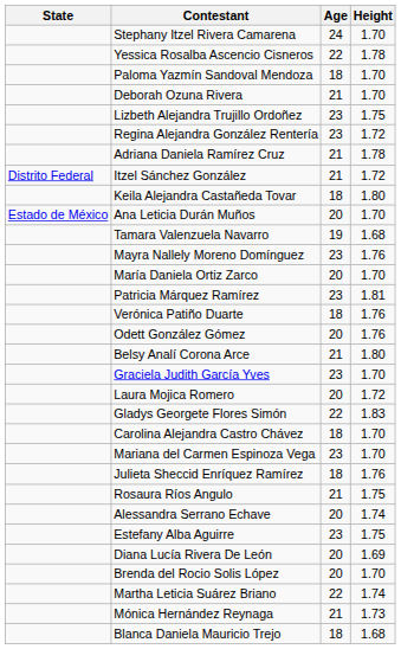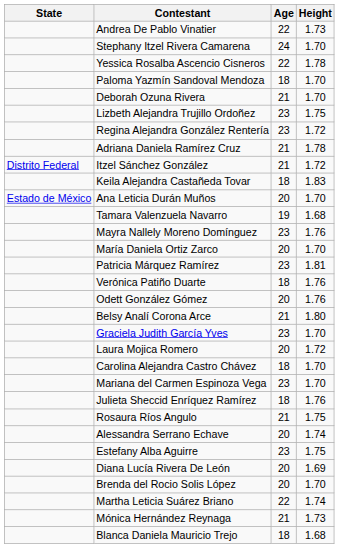 <table class="wikitable sortable" style="font-size: 95%;">
 <tr>
 <th>State</th>
 <th>Contestant</th>
 <th>Age</th>
 <th>Height</th>
+</tr>
+<tr>
+<td></td>
+<td>Andrea De Pablo Vinatier</td>
+<td style="text-align:center;">22</td>
+<td style="text-align:center;">1.73</td>
 </tr>
 <tr>
 <td></td>
 <td>Stephany Itzel Rivera Camarena</td>
 <td style="text-align:center;">24</td>
 <td style="text-align:center;">1.70</td>
 </tr>
 <tr>
 <td></td>
 <td>Yessica Rosalba Ascencio Cisneros</td>
 <td style="text-align:center;">22</td>
 <td style="text-align:center;">1.78</td>
 </tr>
 <tr>
 <td></td>
 <td>Paloma Yazmín Sandoval Mendoza</td>
 <td style="text-align:center;">18</td>
 <td style="text-align:center;">1.70</td>
 </tr>
 <tr>
 <td></td>
 <td>Deborah Ozuna Rivera</td>
 <td style="text-align:center;">21</td>
 <td style="text-align:center;">1.70</td>
 </tr>
 <tr>
 <td></td>
 <td>Lizbeth Alejandra Trujillo Ordoñez</td>
 <td style="text-align:center;">23</td>
 <td style="text-align:center;">1.75</td>
 </tr>
 <tr>
 <td></td>
 <td>Regina Alejandra González Rentería</td>
 <td style="text-align:center;">23</td>
 <td style="text-align:center;">1.72</td>
 </tr>
 <tr>
 <td></td>
 <td>Adriana Daniela Ramírez Cruz</td>
 <td style="text-align:center;">21</td>
 <td style="text-align:center;">1.78</td>
 </tr>
 <tr>
 <td> <a href='#'>Distrito Federal</a></td>
 <td>Itzel Sánchez González</td>
 <td style="text-align:center;">21</td>
 <td style="text-align:center;">1.72</td>
 </tr>
 <tr>
 <td></td>
 <td>Keila Alejandra Castañeda Tovar</td>
 <td style="text-align:center;">18</td>
-<td style="text-align:center;">1.80</td>
+<td style="text-align:center;">1.83</td>
 </tr>
 <tr>
 <td>  <a href='#'>Estado de México</a></td>
 <td>Ana Leticia Durán Muños</td>
 <td style="text-align:center;">20</td>
 <td style="text-align:center;">1.70</td>
 </tr>
 <tr>
 <td></td>
 <td>Tamara Valenzuela Navarro</td>
 <td style="text-align:center;">19</td>
 <td style="text-align:center;">1.68</td>
 </tr>
 <tr>
 <td></td>
 <td>Mayra Nallely Moreno Domínguez</td>
 <td style="text-align:center;">23</td>
 <td style="text-align:center;">1.76</td>
 </tr>
 <tr>
 <td></td>
 <td>María Daniela Ortiz Zarco</td>
 <td style="text-align:center;">20</td>
 <td style="text-align:center;">1.70</td>
 </tr>
 <tr>
 <td></td>
 <td>Patricia Márquez Ramírez</td>
 <td style="text-align:center;">23</td>
 <td style="text-align:center;">1.81</td>
 </tr>
 <tr>
 <td></td>
 <td>Verónica Patiño Duarte</td>
 <td style="text-align:center;">18</td>
 <td style="text-align:center;">1.76</td>
 </tr>
 <tr>
 <td></td>
 <td>Odett González Gómez</td>
 <td style="text-align:center;">20</td>
 <td style="text-align:center;">1.76</td>
 </tr>
 <tr>
 <td></td>
 <td>Belsy Analí Corona Arce</td>
 <td style="text-align:center;">21</td>
 <td style="text-align:center;">1.80</td>
 </tr>
 <tr>
 <td></td>
 <td><a href='#'>Graciela Judith García Yves</a></td>
 <td style="text-align:center;">23</td>
 <td style="text-align:center;">1.70</td>
 </tr>
 <tr>
 <td></td>
 <td>Laura Mojica Romero</td>
 <td style="text-align:center;">20</td>
 <td style="text-align:center;">1.72</td>
-</tr>
-<tr>
-<td></td>
-<td>Gladys Georgete Flores Simón</td>
-<td style="text-align:center;">22</td>
-<td style="text-align:center;">1.83</td>
 </tr>
 <tr>
 <td></td>
 <td>Carolina Alejandra Castro Chávez</td>
 <td style="text-align:center;">18</td>
 <td style="text-align:center;">1.70</td>
 </tr>
 <tr>
 <td></td>
 <td>Mariana del Carmen Espinoza Vega</td>
 <td style="text-align:center;">23</td>
 <td style="text-align:center;">1.70</td>
 </tr>
 <tr>
 <td></td>
 <td>Julieta Sheccid Enríquez Ramírez</td>
 <td style="text-align:center;">18</td>
 <td style="text-align:center;">1.76</td>
 </tr>
 <tr>
 <td></td>
 <td>Rosaura Ríos Angulo</td>
 <td style="text-align:center;">21</td>
 <td style="text-align:center;">1.75</td>
 </tr>
 <tr>
 <td></td>
 <td>Alessandra Serrano Echave</td>
 <td style="text-align:center;">20</td>
 <td style="text-align:center;">1.74</td>
 </tr>
 <tr>
 <td></td>
 <td>Estefany Alba Aguirre</td>
 <td style="text-align:center;">23</td>
 <td style="text-align:center;">1.75</td>
 </tr>
 <tr>
 <td></td>
 <td>Diana Lucía Rivera De León</td>
 <td style="text-align:center;">20</td>
 <td style="text-align:center;">1.69</td>
 </tr>
 <tr>
 <td></td>
 <td>Brenda del Rocio Solis López</td>
 <td style="text-align:center;">20</td>
 <td style="text-align:center;">1.70</td>
 </tr>
 <tr>
 <td></td>
 <td>Martha Leticia Suárez Briano</td>
 <td style="text-align:center;">22</td>
 <td style="text-align:center;">1.74</td>
 </tr>
 <tr>
 <td></td>
 <td>Mónica Hernández Reynaga</td>
 <td style="text-align:center;">21</td>
 <td style="text-align:center;">1.73</td>
 </tr>
 <tr>
 <td></td>
 <td>Blanca Daniela Mauricio Trejo</td>
 <td style="text-align:center;">18</td>
 <td style="text-align:center;">1.68</td>
 </tr>
 </table>
